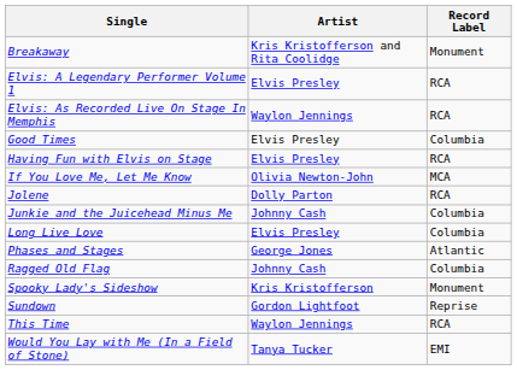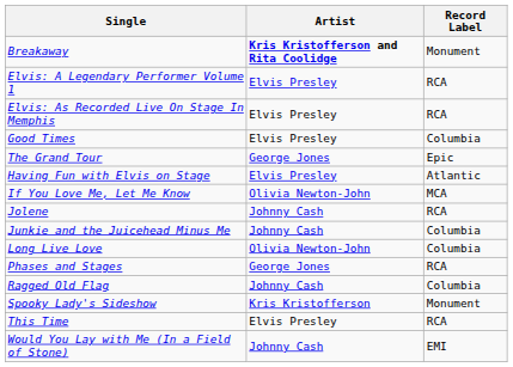 <table class="wikitable sortable">
 <tr>
 <th width="274">Single</th>
 <th width="200">Artist</th>
 <th width="90">Record Label</th>
 </tr>
 <tr>
 <td><em><a href='#'>Breakaway</a></em></td>
-<td><a href='#'>Kris Kristofferson</a> and <a href='#'>Rita Coolidge</a></td>
+<td><strong><a href='#'>Kris Kristofferson</a> and <a href='#'>Rita Coolidge</a></strong></td>
 <td>Monument</td>
 </tr>
 <tr>
 <td><em><a href='#'>Elvis: A Legendary Performer Volume 1</a></em></td>
 <td><a href='#'>Elvis Presley</a></td>
 <td>RCA</td>
 </tr>
 <tr>
 <td><em><a href='#'>Elvis: As Recorded Live On Stage In Memphis</a></em></td>
-<td><a href='#'>Waylon Jennings</a></td>
+<td>Elvis Presley</td>
 <td>RCA</td>
 </tr>
 <tr>
 <td><em><a href='#'>Good Times</a></em></td>
 <td>Elvis Presley</td>
 <td>Columbia</td>
 </tr>
 <tr>
+<td><em><a href='#'>The Grand Tour</a></em></td>
+<td><a href='#'>George Jones</a></td>
+<td>Epic</td>
+</tr>
+<tr>
 <td><em><a href='#'>Having Fun with Elvis on Stage</a></em></td>
 <td><a href='#'>Elvis Presley</a></td>
-<td>RCA</td>
+<td>Atlantic</td>
 </tr>
 <tr>
 <td><em><a href='#'>If You Love Me, Let Me Know</a></em></td>
 <td><a href='#'>Olivia Newton-John</a></td>
 <td>MCA</td>
 </tr>
 <tr>
 <td><em><a href='#'>Jolene</a></em></td>
-<td><a href='#'>Dolly Parton</a></td>
+<td><a href='#'>Johnny Cash</a></td>
 <td>RCA</td>
 </tr>
 <tr>
 <td><em><a href='#'>Junkie and the Juicehead Minus Me</a></em></td>
 <td><a href='#'>Johnny Cash</a></td>
 <td>Columbia</td>
 </tr>
 <tr>
 <td><em><a href='#'>Long Live Love</a></em></td>
-<td><a href='#'>Elvis Presley</a></td>
+<td><a href='#'>Olivia Newton-John</a></td>
 <td>Columbia</td>
 </tr>
 <tr>
 <td><em><a href='#'>Phases and Stages</a></em></td>
 <td><a href='#'>George Jones</a></td>
-<td>Atlantic</td>
+<td>RCA</td>
 </tr>
 <tr>
 <td><em><a href='#'>Ragged Old Flag</a></em></td>
 <td><a href='#'>Johnny Cash</a></td>
 <td>Columbia</td>
 </tr>
 <tr>
 <td><em><a href='#'>Spooky Lady's Sideshow</a></em></td>
 <td><a href='#'>Kris Kristofferson</a></td>
 <td>Monument</td>
 </tr>
 <tr>
-<td><em><a href='#'>Sundown</a></em></td>
-<td><a href='#'>Gordon Lightfoot</a></td>
-<td>Reprise</td>
-</tr>
-<tr>
 <td><em><a href='#'>This Time</a></em></td>
-<td><a href='#'>Waylon Jennings</a></td>
+<td>Elvis Presley</td>
 <td>RCA</td>
 </tr>
 <tr>
 <td><em><a href='#'>Would You Lay with Me (In a Field of Stone)</a></em></td>
-<td><a href='#'>Tanya Tucker</a></td>
+<td><a href='#'>Johnny Cash</a></td>
 <td>EMI</td>
 </tr>
 </table>
